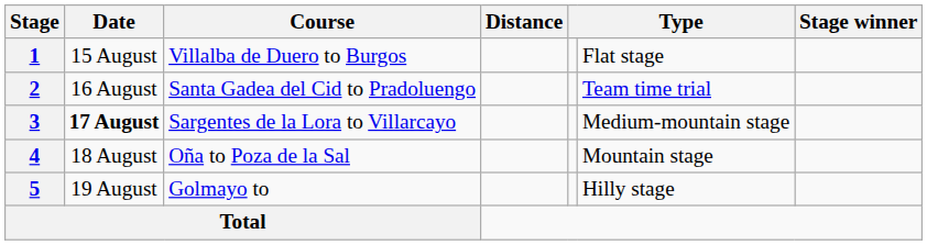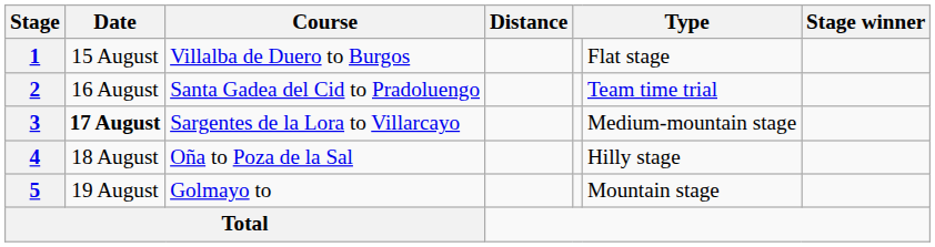 <table class="wikitable">
 <tr>
 <th scope="col">Stage</th>
 <th scope="col">Date</th>
 <th scope="col">Course</th>
 <th scope="col">Distance</th>
 <th scope="col" colspan="2">Type</th>
 <th scope="col">Stage winner</th>
 </tr>
 <tr>
 <th scope="row" style="text-align:center;"><a href='#'>1</a></th>
 <td style="text-align:center;">15 August</td>
 <td><a href='#'>Villalba de Duero</a> to <a href='#'>Burgos</a></td>
 <td style="text-align:center;"></td>
 <td></td>
 <td>Flat stage</td>
 <td></td>
 </tr>
 <tr>
 <th scope="row" style="text-align:center;"><a href='#'>2</a></th>
 <td style="text-align:center;">16 August</td>
 <td><a href='#'>Santa Gadea del Cid</a> to <a href='#'>Pradoluengo</a></td>
 <td style="text-align:center;"></td>
 <td></td>
 <td><a href='#'>Team time trial</a></td>
 <td></td>
 </tr>
 <tr>
 <th scope="row" style="text-align:center;"><a href='#'>3</a></th>
 <td style="text-align:center;"><strong>17 August</strong></td>
 <td><a href='#'>Sargentes de la Lora</a> to <a href='#'>Villarcayo</a></td>
 <td style="text-align:center;"></td>
 <td></td>
 <td>Medium-mountain stage</td>
 <td></td>
 </tr>
 <tr>
 <th scope="row" style="text-align:center;"><a href='#'>4</a></th>
 <td style="text-align:center;">18 August</td>
 <td><a href='#'>Oña</a> to <a href='#'>Poza de la Sal</a></td>
 <td style="text-align:center;"></td>
 <td></td>
-<td>Mountain stage</td>
+<td>Hilly stage</td>
 <td></td>
 </tr>
 <tr>
 <th scope="row" style="text-align:center;"><a href='#'>5</a></th>
 <td style="text-align:center;">19 August</td>
 <td><a href='#'>Golmayo</a> to </td>
 <td style="text-align:center;"></td>
 <td></td>
-<td>Hilly stage</td>
+<td>Mountain stage</td>
 <td></td>
 </tr>
 <tr>
 <th colspan="3">Total</th>
 <td colspan="4" style="text-align:center;"></td>
 </tr>
 </table>
